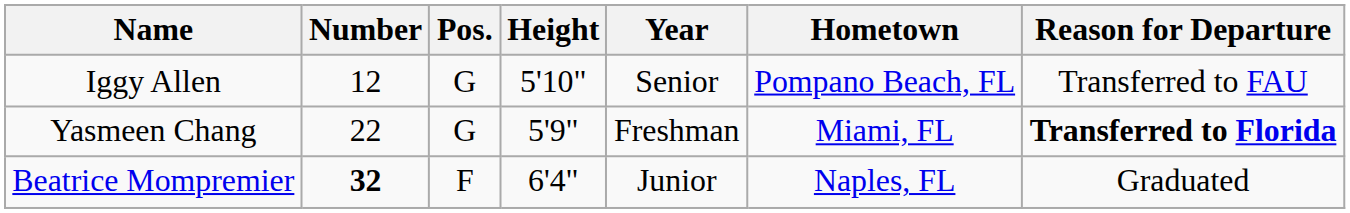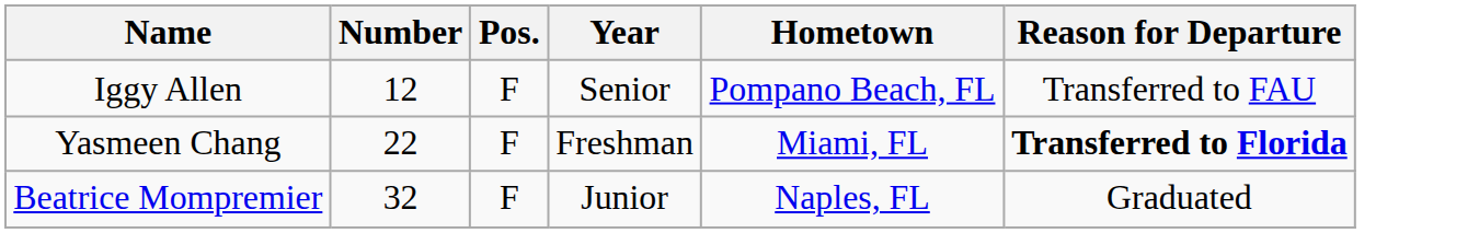 <table class="wikitable sortable" border="1" style="text-align: center;">
 <tr>
 <th>Name</th>
 <th>Number</th>
 <th>Pos.</th>
-<th>Height</th>
 <th>Year</th>
 <th>Hometown</th>
 <th class="unsortable">Reason for Departure</th>
 </tr>
 <tr>
 <td>Iggy Allen</td>
 <td>12</td>
-<td>G</td>
-<td>5'10"</td>
+<td>F</td>
 <td> Senior</td>
 <td><a href='#'>Pompano Beach, FL</a></td>
 <td>Transferred to <a href='#'>FAU</a></td>
 </tr>
 <tr>
 <td>Yasmeen Chang</td>
 <td>22</td>
-<td>G</td>
-<td>5'9"</td>
+<td>F</td>
 <td>Freshman</td>
 <td><a href='#'>Miami, FL</a></td>
 <td><strong>Transferred to <a href='#'>Florida</a></strong></td>
 </tr>
 <tr>
 <td><a href='#'>Beatrice Mompremier</a></td>
-<td><strong>32</strong></td>
+<td>32</td>
 <td>F</td>
-<td>6'4"</td>
 <td> Junior</td>
 <td><a href='#'>Naples, FL</a></td>
 <td>Graduated</td>
 </tr>
 </table>
